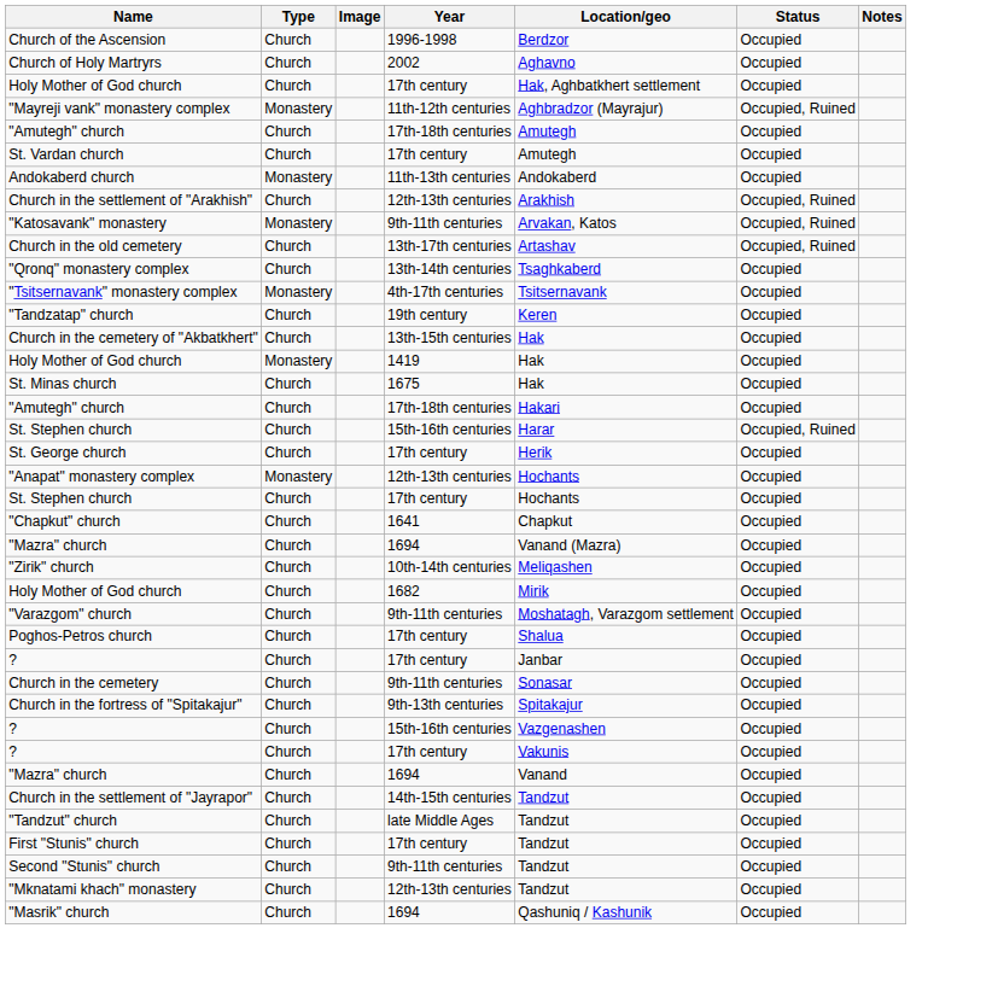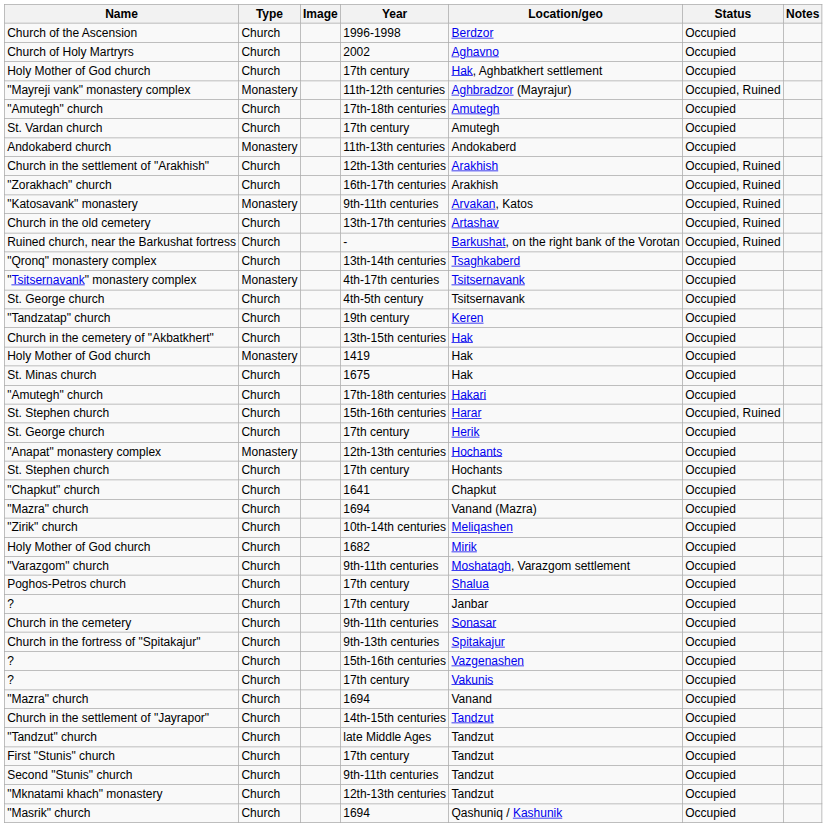 <table class="wikitable sortable">
 <tr>
 <th>Name</th>
 <th>Type</th>
 <th>Image</th>
 <th>Year</th>
 <th>Location/geo</th>
 <th>Status</th>
 <th>Notes</th>
 </tr>
 <tr>
 <td>Church of the Ascension</td>
 <td>Church</td>
 <td></td>
 <td>1996-1998</td>
 <td><a href='#'>Berdzor</a></td>
 <td>Occupied</td>
 <td></td>
 </tr>
 <tr>
 <td>Church of Holy Martryrs</td>
 <td>Church</td>
 <td></td>
 <td>2002</td>
 <td><a href='#'>Aghavno</a></td>
 <td>Occupied</td>
 <td></td>
 </tr>
 <tr>
 <td>Holy Mother of God church</td>
 <td>Church</td>
 <td></td>
 <td>17th century</td>
 <td><a href='#'>Hak</a>, Aghbatkhert settlement</td>
 <td>Occupied</td>
 <td></td>
 </tr>
 <tr>
 <td>"Mayreji vank" monastery complex</td>
 <td>Monastery</td>
 <td></td>
 <td>11th-12th centuries</td>
 <td><a href='#'>Aghbradzor</a> (Mayrajur)</td>
 <td>Occupied, Ruined</td>
 <td></td>
 </tr>
 <tr>
 <td>"Amutegh" church</td>
 <td>Church</td>
 <td></td>
 <td>17th-18th centuries</td>
 <td><a href='#'>Amutegh</a></td>
 <td>Occupied</td>
 <td></td>
 </tr>
 <tr>
 <td>St. Vardan church</td>
 <td>Church</td>
 <td></td>
 <td>17th century</td>
 <td>Amutegh</td>
 <td>Occupied</td>
 <td></td>
 </tr>
 <tr>
 <td>Andokaberd church</td>
 <td>Monastery</td>
 <td></td>
 <td>11th-13th centuries</td>
 <td>Andokaberd</td>
 <td>Occupied</td>
 <td></td>
 </tr>
 <tr>
 <td>Church in the settlement of "Arakhish"</td>
 <td>Church</td>
 <td></td>
 <td>12th-13th centuries</td>
 <td><a href='#'>Arakhish</a></td>
 <td>Occupied, Ruined</td>
 <td></td>
 </tr>
 <tr>
+<td>"Zorakhach" church</td>
+<td>Church</td>
+<td></td>
+<td>16th-17th centuries</td>
+<td>Arakhish</td>
+<td>Occupied, Ruined</td>
+<td></td>
+</tr>
+<tr>
 <td>"Katosavank" monastery</td>
 <td>Monastery</td>
 <td></td>
 <td>9th-11th centuries</td>
 <td><a href='#'>Arvakan</a>, Katos</td>
 <td>Occupied, Ruined</td>
 <td></td>
 </tr>
 <tr>
 <td>Church in the old cemetery</td>
 <td>Church</td>
 <td></td>
 <td>13th-17th centuries</td>
 <td><a href='#'>Artashav</a></td>
 <td>Occupied, Ruined</td>
 <td></td>
 </tr>
 <tr>
+<td>Ruined church, near the Barkushat fortress</td>
+<td>Church</td>
+<td></td>
+<td>-</td>
+<td><a href='#'>Barkushat</a>, on the right bank of the Vorotan</td>
+<td>Occupied, Ruined</td>
+<td></td>
+</tr>
+<tr>
 <td>"Qronq" monastery complex</td>
 <td>Church</td>
 <td></td>
 <td>13th-14th centuries</td>
 <td><a href='#'>Tsaghkaberd</a></td>
 <td>Occupied</td>
 <td></td>
 </tr>
 <tr>
 <td>"<a href='#'>Tsitsernavank</a>" monastery complex</td>
 <td>Monastery</td>
 <td></td>
 <td>4th-17th centuries</td>
 <td><a href='#'>Tsitsernavank</a></td>
+<td>Occupied</td>
+<td></td>
+</tr>
+<tr>
+<td>St. George church</td>
+<td>Church</td>
+<td></td>
+<td>4th-5th century</td>
+<td>Tsitsernavank</td>
 <td>Occupied</td>
 <td></td>
 </tr>
 <tr>
 <td>"Tandzatap" church</td>
 <td>Church</td>
 <td></td>
 <td>19th century</td>
 <td><a href='#'>Keren</a></td>
 <td>Occupied</td>
 <td></td>
 </tr>
 <tr>
 <td>Church in the cemetery of "Akbatkhert"</td>
 <td>Church</td>
 <td></td>
 <td>13th-15th centuries</td>
 <td><a href='#'>Hak</a></td>
 <td>Occupied</td>
 <td></td>
 </tr>
 <tr>
 <td>Holy Mother of God church</td>
 <td>Monastery</td>
 <td></td>
 <td>1419</td>
 <td>Hak</td>
 <td>Occupied</td>
 <td></td>
 </tr>
 <tr>
 <td>St. Minas church</td>
 <td>Church</td>
 <td></td>
 <td>1675</td>
 <td>Hak</td>
 <td>Occupied</td>
 <td></td>
 </tr>
 <tr>
 <td>"Amutegh" church</td>
 <td>Church</td>
 <td></td>
 <td>17th-18th centuries</td>
 <td><a href='#'>Hakari</a></td>
 <td>Occupied</td>
 <td></td>
 </tr>
 <tr>
 <td>St. Stephen church</td>
 <td>Church</td>
 <td></td>
 <td>15th-16th centuries</td>
 <td><a href='#'>Harar</a></td>
 <td>Occupied, Ruined</td>
 <td></td>
 </tr>
 <tr>
 <td>St. George church</td>
 <td>Church</td>
 <td></td>
 <td>17th century</td>
 <td><a href='#'>Herik</a></td>
 <td>Occupied</td>
 <td></td>
 </tr>
 <tr>
 <td>"Anapat" monastery complex</td>
 <td>Monastery</td>
 <td></td>
 <td>12th-13th centuries</td>
 <td><a href='#'>Hochants</a></td>
 <td>Occupied</td>
 <td></td>
 </tr>
 <tr>
 <td>St. Stephen church</td>
 <td>Church</td>
 <td></td>
 <td>17th century</td>
 <td>Hochants</td>
 <td>Occupied</td>
 <td></td>
 </tr>
 <tr>
 <td>"Chapkut" church</td>
 <td>Church</td>
 <td></td>
 <td>1641</td>
 <td>Chapkut</td>
 <td>Occupied</td>
 <td></td>
 </tr>
 <tr>
 <td>"Mazra" church</td>
 <td>Church</td>
 <td></td>
 <td>1694</td>
 <td>Vanand (Mazra)</td>
 <td>Occupied</td>
 <td></td>
 </tr>
 <tr>
 <td>"Zirik" church</td>
 <td>Church</td>
 <td></td>
 <td>10th-14th centuries</td>
 <td><a href='#'>Meliqashen</a></td>
 <td>Occupied</td>
 <td></td>
 </tr>
 <tr>
 <td>Holy Mother of God church</td>
 <td>Church</td>
 <td></td>
 <td>1682</td>
 <td><a href='#'>Mirik</a></td>
 <td>Occupied</td>
 <td></td>
 </tr>
 <tr>
 <td>"Varazgom" church</td>
 <td>Church</td>
 <td></td>
 <td>9th-11th centuries</td>
 <td><a href='#'>Moshatagh</a>, Varazgom settlement </td>
 <td>Occupied</td>
 <td></td>
 </tr>
 <tr>
 <td>Poghos-Petros church</td>
 <td>Church</td>
 <td></td>
 <td>17th century</td>
 <td><a href='#'>Shalua</a></td>
 <td>Occupied</td>
 <td></td>
 </tr>
 <tr>
 <td>?</td>
 <td>Church</td>
 <td></td>
 <td>17th century</td>
 <td>Janbar</td>
 <td>Occupied</td>
 <td></td>
 </tr>
 <tr>
 <td>Church in the cemetery</td>
 <td>Church</td>
 <td></td>
 <td>9th-11th centuries</td>
 <td><a href='#'>Sonasar</a></td>
 <td>Occupied</td>
 <td></td>
 </tr>
 <tr>
 <td>Church in the fortress of "Spitakajur"</td>
 <td>Church</td>
 <td></td>
 <td>9th-13th centuries</td>
 <td><a href='#'>Spitakajur</a></td>
 <td>Occupied</td>
 <td></td>
 </tr>
 <tr>
 <td>?</td>
 <td>Church</td>
 <td></td>
 <td>15th-16th centuries</td>
 <td><a href='#'>Vazgenashen</a></td>
 <td>Occupied</td>
 <td></td>
 </tr>
 <tr>
 <td>?</td>
 <td>Church</td>
 <td></td>
 <td>17th century</td>
 <td><a href='#'>Vakunis</a></td>
 <td>Occupied</td>
 <td></td>
 </tr>
 <tr>
 <td>"Mazra" church</td>
 <td>Church</td>
 <td></td>
 <td>1694</td>
 <td>Vanand</td>
 <td>Occupied</td>
 <td></td>
 </tr>
 <tr>
 <td>Church in the settlement of "Jayrapor"</td>
 <td>Church</td>
 <td></td>
 <td>14th-15th centuries</td>
 <td><a href='#'>Tandzut</a></td>
 <td>Occupied</td>
 <td></td>
 </tr>
 <tr>
 <td>"Tandzut" church</td>
 <td>Church</td>
 <td></td>
 <td>late Middle Ages</td>
 <td>Tandzut</td>
 <td>Occupied</td>
 <td></td>
 </tr>
 <tr>
 <td>First "Stunis" church</td>
 <td>Church</td>
 <td></td>
 <td>17th century</td>
 <td>Tandzut</td>
 <td>Occupied</td>
 <td></td>
 </tr>
 <tr>
 <td>Second "Stunis" church</td>
 <td>Church</td>
 <td></td>
 <td>9th-11th centuries</td>
 <td>Tandzut</td>
 <td>Occupied</td>
 <td></td>
 </tr>
 <tr>
 <td>"Mknatami khach" monastery</td>
 <td>Church</td>
 <td></td>
 <td>12th-13th centuries</td>
 <td>Tandzut</td>
 <td>Occupied</td>
 <td></td>
 </tr>
 <tr>
 <td>"Masrik" church</td>
 <td>Church</td>
 <td></td>
 <td>1694</td>
 <td>Qashuniq / <a href='#'>Kashunik</a></td>
 <td>Occupied</td>
 <td></td>
 </tr>
 </table>
